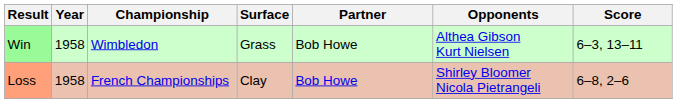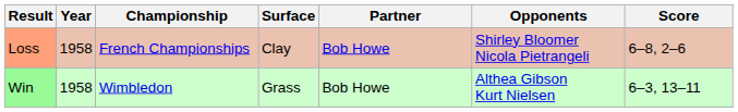 <table class="sortable wikitable">
 <tr>
 <th style="width:40px">Result</th>
 <th style="width:30px">Year</th>
 <th style="width:170px">Championship</th>
 <th style="width:50px">Surface</th>
 <th style="width:160px">Partner</th>
 <th style="width:160px">Opponents</th>
 <th style="width:110px" class="unsortable">Score</th>
 </tr>
+<tr style="background:#ebc2af;">
+<td style="background:#ffa07a;">Loss</td>
+<td>1958</td>
+<td><a href='#'>French Championships</a></td>
+<td>Clay</td>
+<td> <a href='#'>Bob Howe</a></td>
+<td> <a href='#'>Shirley Bloomer</a><br> <a href='#'>Nicola Pietrangeli</a></td>
+<td>6–8, 2–6</td>
+</tr>
 <tr style="background:#cfc;">
 <td style="background:#98fb98;">Win</td>
 <td>1958</td>
 <td><a href='#'>Wimbledon</a></td>
 <td>Grass</td>
 <td> Bob Howe</td>
 <td> <a href='#'>Althea Gibson</a><br> <a href='#'>Kurt Nielsen</a></td>
 <td>6–3, 13–11</td>
 </tr>
-<tr style="background:#ebc2af;">
-<td style="background:#ffa07a;">Loss</td>
-<td>1958</td>
-<td><a href='#'>French Championships</a></td>
-<td>Clay</td>
-<td> <a href='#'>Bob Howe</a></td>
-<td> <a href='#'>Shirley Bloomer</a><br> <a href='#'>Nicola Pietrangeli</a></td>
-<td>6–8, 2–6</td>
-</tr>
 </table>
